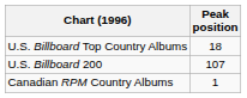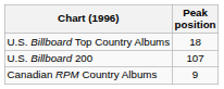 <table class="wikitable">
 <tr>
 <th>Chart (1996)</th>
 <th>Peak<br>position</th>
 </tr>
 <tr>
 <td>U.S. <em>Billboard</em> Top Country Albums</td>
 <td align="center">18</td>
 </tr>
 <tr>
 <td>U.S. <em>Billboard</em> 200</td>
 <td align="center">107</td>
 </tr>
 <tr>
 <td>Canadian <em>RPM</em> Country Albums</td>
-<td align="center">1</td>
+<td align="center">9</td>
 </tr>
 </table>
